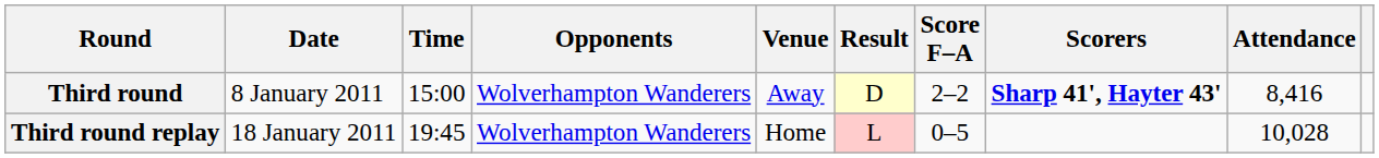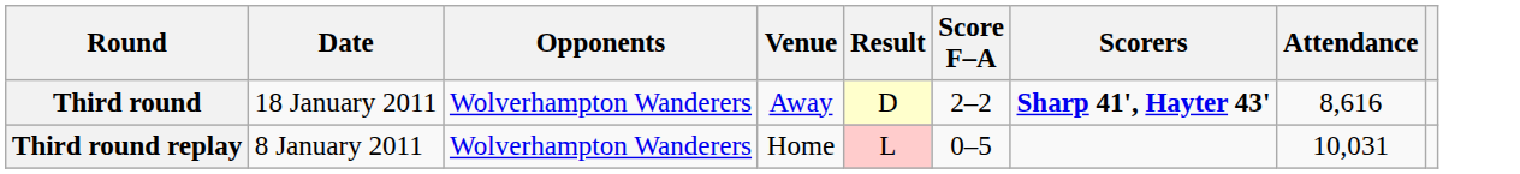 <table class="wikitable plainrowheaders sortable" style="text-align:center">
 <tr>
 <th scope="col">Round</th>
 <th scope="col">Date</th>
-<th scope="col">Time</th>
 <th scope="col">Opponents</th>
 <th scope="col">Venue</th>
 <th scope="col">Result</th>
 <th scope="col">Score<br>F–A</th>
 <th scope="col" class="unsortable">Scorers</th>
 <th scope="col">Attendance</th>
 <th scope="col" class="unsortable"></th>
 </tr>
 <tr>
 <th scope=row>Third round</th>
-<td align=left>8 January 2011</td>
-<td>15:00</td>
+<td align=left>18 January 2011</td>
 <td align=left><a href='#'>Wolverhampton Wanderers</a></td>
 <td><a href='#'>Away</a></td>
 <td bgcolor=#FFFFCC>D</td>
 <td>2–2</td>
 <td align=left><strong><a href='#'>Sharp</a> 41', <a href='#'>Hayter</a> 43'</strong></td>
-<td>8,416</td>
+<td>8,616</td>
 <td></td>
 </tr>
 <tr>
 <th scope=row>Third round replay</th>
-<td align=left>18 January 2011</td>
-<td>19:45</td>
+<td align=left>8 January 2011</td>
 <td align=left><a href='#'>Wolverhampton Wanderers</a></td>
 <td>Home</td>
 <td bgcolor=#FFCCCC>L</td>
 <td>0–5</td>
 <td></td>
-<td>10,028</td>
+<td>10,031</td>
 <td></td>
 </tr>
 </table>
